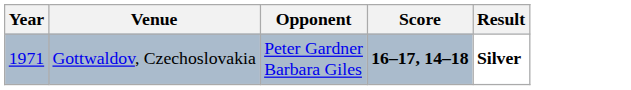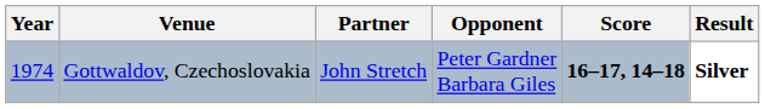 <table class="sortable wikitable" style="font-size: 90%;">
 <tr>
 <th>Year</th>
 <th>Venue</th>
+<th>Partner</th>
 <th>Opponent</th>
 <th>Score</th>
 <th>Result</th>
 </tr>
 <tr style="background:#AABBCC">
-<td align="center"><a href='#'>1971</a></td>
+<td align="center"><a href='#'>1974</a></td>
 <td align="left"><a href='#'>Gottwaldov</a>, Czechoslovakia</td>
+<td align="left"> <a href='#'>John Stretch</a></td>
 <td align="left"> <a href='#'>Peter Gardner</a><br> <a href='#'>Barbara Giles</a></td>
 <td align="left"><strong>16–17, 14–18</strong></td>
 <td style="text-align:left; background:white"> <strong>Silver</strong></td>
 </tr>
 </table>
